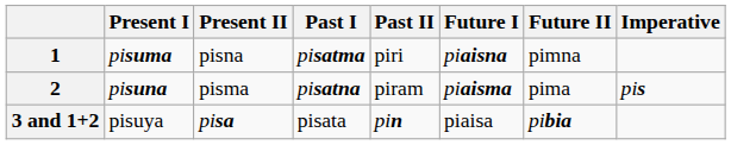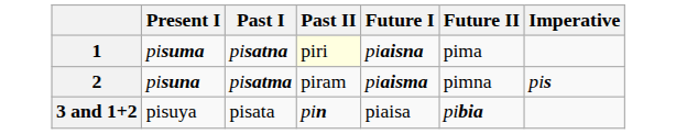 <table class="wikitable" style="margin:1em auto 1em auto;">
 <tr>
 <th></th>
 <th style="text-align:center;">Present I</th>
-<th style="text-align:center;">Present II</th>
 <th style="text-align:center;">Past I</th>
 <th style="text-align:center;">Past II</th>
 <th style="text-align:center;">Future I</th>
 <th style="text-align:center;">Future II</th>
 <th style="text-align:center;">Imperative</th>
 </tr>
 <tr>
 <th>1</th>
 <td><em>pi<strong>suma<strong><em></td>
-<td></em>pi</strong>sna</em></strong></td>
-<td><em>pi<strong>satma<strong><em></td>
-<td></em>pi</strong>ri</em></strong></td>
+<td><em>pi<strong>satna<strong><em></td>
+<td style="background: lightyellow;"></em>pi</strong>ri</em></strong></td>
 <td><em>pi<strong>aisna<strong><em></td>
-<td></em>pi</strong>mna</em></strong></td>
+<td></em>pi</strong>ma</em></strong></td>
 <td></td>
 </tr>
 <tr>
 <th>2</th>
 <td><em>pi<strong>suna<strong><em></td>
-<td></em>pi</strong>sma</em></strong></td>
-<td><em>pi<strong>satna<strong><em></td>
+<td><em>pi<strong>satma<strong><em></td>
 <td></em>pi</strong>ram</em></strong></td>
 <td><em>pi<strong>aisma<strong><em></td>
-<td></em>pi</strong>ma</em></strong></td>
+<td></em>pi</strong>mna</em></strong></td>
 <td><em>pi<strong>s<strong><em></td>
 </tr>
 <tr>
 <th>3 and 1+2</th>
 <td></em>pi</strong>suya</em></strong></td>
-<td><em>pi<strong>sa<strong><em></td>
 <td></em>pi</strong>sata</em></strong></td>
 <td><em>pi<strong>n<strong><em></td>
 <td></em>pi</strong>aisa</em></strong></td>
 <td><em>pi<strong>bia<strong><em></td>
 <td></td>
 </tr>
 </table>
